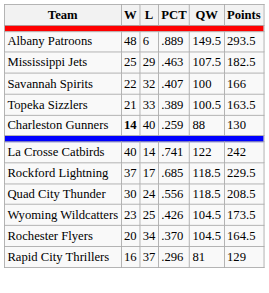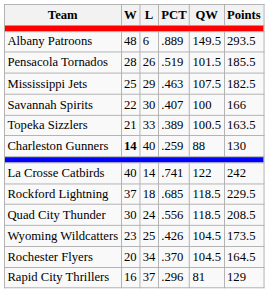 <table class="wikitable" style="font-size:90%">
 <tr>
 <th>Team</th>
 <th>W</th>
 <th>L</th>
 <th>PCT</th>
 <th>QW</th>
 <th>Points</th>
 </tr>
 <tr>
 <th style="background:red" colspan="6"></th>
 </tr>
 <tr>
 <td>Albany Patroons</td>
 <td>48</td>
 <td>6</td>
 <td>.889</td>
 <td>149.5</td>
 <td>293.5</td>
 </tr>
 <tr>
+<td>Pensacola Tornados</td>
+<td>28</td>
+<td>26</td>
+<td>.519</td>
+<td>101.5</td>
+<td>185.5</td>
+</tr>
+<tr>
 <td>Mississippi Jets</td>
 <td>25</td>
 <td>29</td>
 <td>.463</td>
 <td>107.5</td>
 <td>182.5</td>
 </tr>
 <tr>
 <td>Savannah Spirits</td>
 <td>22</td>
-<td>32</td>
+<td>30</td>
 <td>.407</td>
 <td>100</td>
 <td>166</td>
 </tr>
 <tr>
 <td>Topeka Sizzlers</td>
 <td>21</td>
 <td>33</td>
 <td>.389</td>
 <td>100.5</td>
 <td>163.5</td>
 </tr>
 <tr>
 <td>Charleston Gunners</td>
 <td><strong>14</strong></td>
 <td>40</td>
 <td>.259</td>
 <td>88</td>
 <td>130</td>
 </tr>
 <tr>
 <th style="background:blue" colspan="6"></th>
 </tr>
 <tr>
 <td>La Crosse Catbirds</td>
 <td>40</td>
 <td>14</td>
 <td>.741</td>
 <td>122</td>
 <td>242</td>
 </tr>
 <tr>
 <td>Rockford Lightning</td>
 <td>37</td>
-<td>17</td>
+<td>18</td>
 <td>.685</td>
 <td>118.5</td>
 <td>229.5</td>
 </tr>
 <tr>
 <td>Quad City Thunder</td>
 <td>30</td>
 <td>24</td>
 <td>.556</td>
 <td>118.5</td>
 <td>208.5</td>
 </tr>
 <tr>
 <td>Wyoming Wildcatters</td>
 <td>23</td>
 <td>25</td>
 <td>.426</td>
 <td>104.5</td>
 <td>173.5</td>
 </tr>
 <tr>
 <td>Rochester Flyers</td>
 <td>20</td>
 <td>34</td>
 <td>.370</td>
 <td>104.5</td>
 <td>164.5</td>
 </tr>
 <tr>
 <td>Rapid City Thrillers</td>
 <td>16</td>
 <td>37</td>
 <td>.296</td>
 <td>81</td>
 <td>129</td>
 </tr>
 </table>
